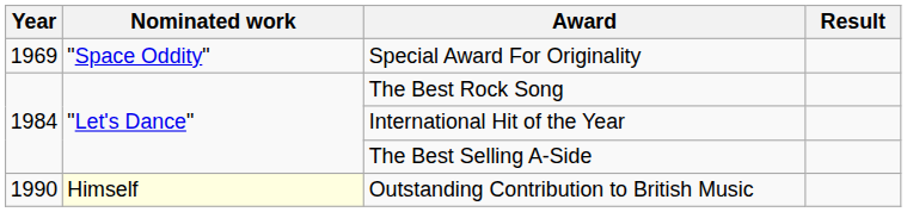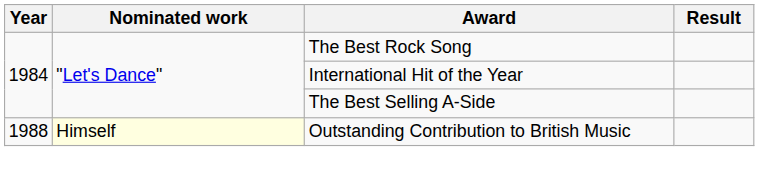 <table class="wikitable">
 <tr>
 <th>Year</th>
 <th style="width:220px;">Nominated work</th>
 <th style="width:325px;">Award</th>
 <th width="65">Result</th>
-</tr>
-<tr>
-<td>1969</td>
-<td>"<a href='#'>Space Oddity</a>"</td>
-<td>Special Award For Originality</td>
-<td></td>
 </tr>
 <tr>
 <td rowspan="3">1984</td>
 <td rowspan="3">"<a href='#'>Let's Dance</a>"</td>
 <td>The Best Rock Song</td>
 <td></td>
 </tr>
 <tr>
 <td>International Hit of the Year</td>
 <td></td>
 </tr>
 <tr>
 <td>The Best Selling A-Side</td>
 <td></td>
 </tr>
 <tr>
-<td>1990</td>
+<td>1988</td>
 <td style="background: lightyellow;">Himself</td>
 <td>Outstanding Contribution to British Music</td>
 <td></td>
 </tr>
 </table>
